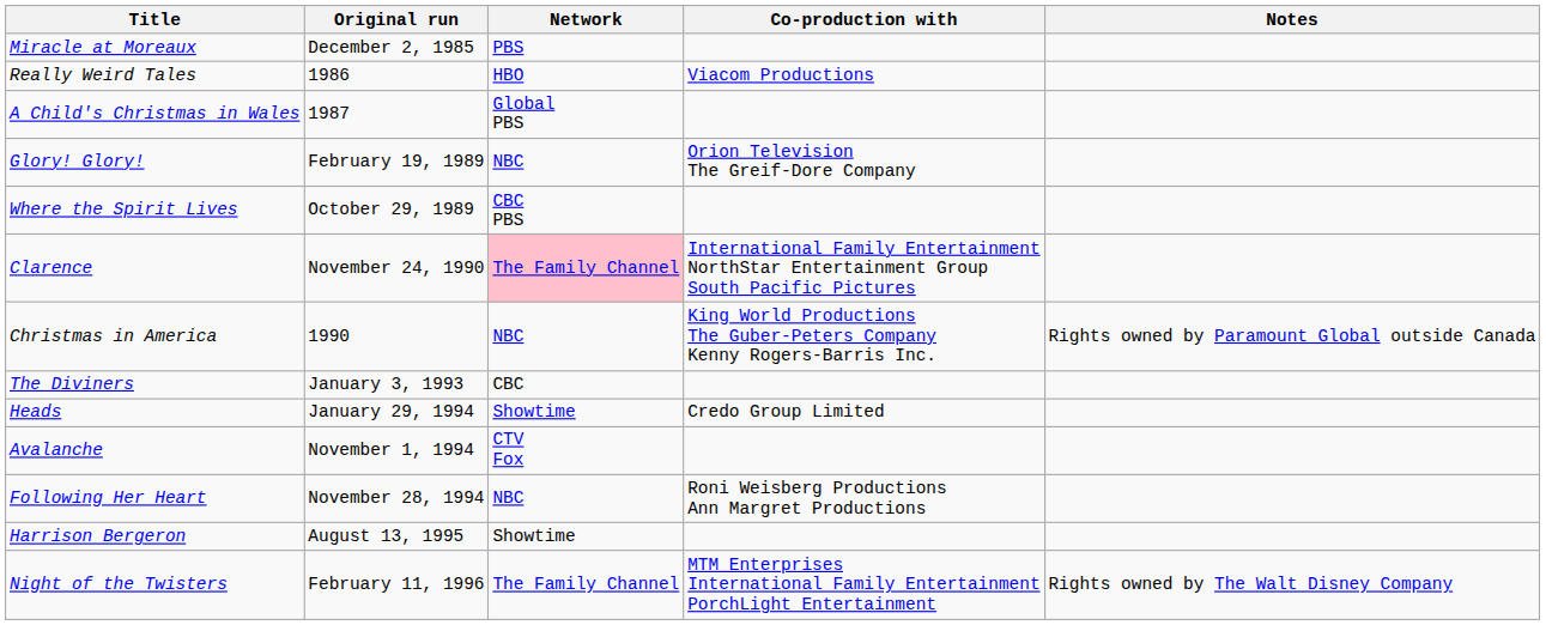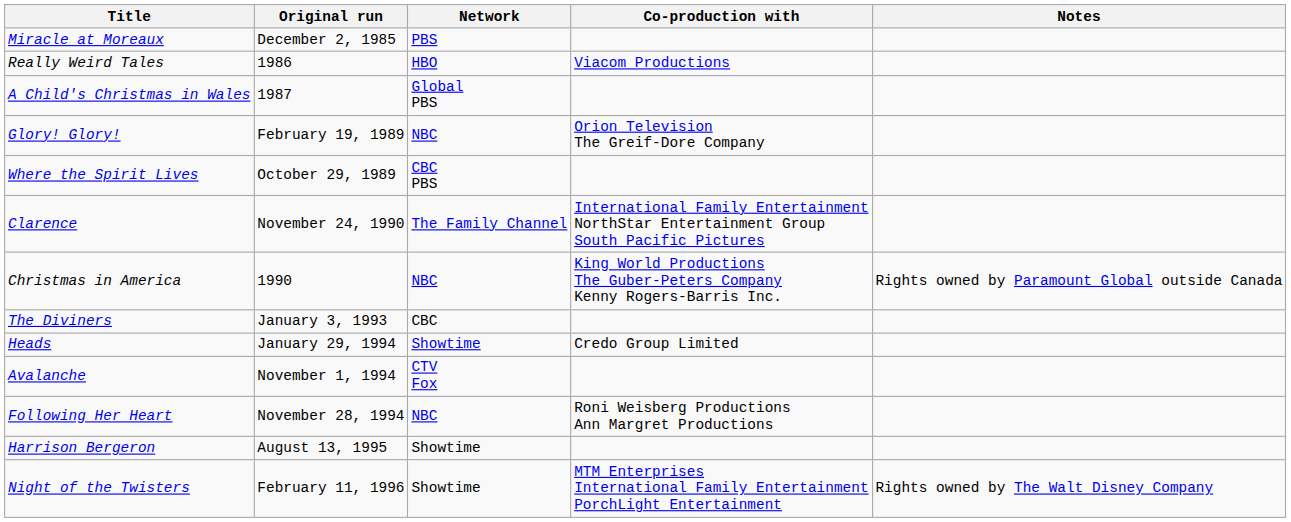 <table class="wikitable sortable">
 <tr>
 <th>Title</th>
 <th>Original run</th>
 <th>Network</th>
 <th>Co-production with</th>
 <th>Notes</th>
 </tr>
 <tr>
 <td><em><a href='#'>Miracle at Moreaux</a></em></td>
 <td>December 2, 1985</td>
 <td><a href='#'>PBS</a></td>
 <td></td>
 <td></td>
 </tr>
 <tr>
 <td><em>Really Weird Tales</em></td>
 <td>1986</td>
 <td><a href='#'>HBO</a></td>
 <td><a href='#'>Viacom Productions</a></td>
 <td></td>
 </tr>
 <tr>
 <td><em><a href='#'>A Child's Christmas in Wales</a></em></td>
 <td>1987</td>
 <td><a href='#'>Global</a><br>PBS</td>
 <td></td>
 <td></td>
 </tr>
 <tr>
 <td><em><a href='#'>Glory! Glory!</a></em></td>
 <td>February 19, 1989</td>
 <td><a href='#'>NBC</a></td>
 <td><a href='#'>Orion Television</a><br>The Greif-Dore Company</td>
 <td></td>
 </tr>
 <tr>
 <td><em><a href='#'>Where the Spirit Lives</a></em></td>
 <td>October 29, 1989</td>
 <td><a href='#'>CBC</a><br>PBS</td>
 <td></td>
 <td></td>
 </tr>
 <tr>
 <td><em><a href='#'>Clarence</a></em></td>
 <td>November 24, 1990</td>
-<td style="background: pink;"><a href='#'>The Family Channel</a></td>
+<td><a href='#'>The Family Channel</a></td>
 <td><a href='#'>International Family Entertainment</a><br>NorthStar Entertainment Group<br><a href='#'>South Pacific Pictures</a></td>
 <td></td>
 </tr>
 <tr>
 <td><em>Christmas in America</em></td>
 <td>1990</td>
 <td><a href='#'>NBC</a></td>
 <td><a href='#'>King World Productions</a><br><a href='#'>The Guber-Peters Company</a><br>Kenny Rogers-Barris Inc.</td>
 <td>Rights owned by <a href='#'>Paramount Global</a> outside Canada</td>
 </tr>
 <tr>
 <td><em><a href='#'>The Diviners</a></em></td>
 <td>January 3, 1993</td>
 <td>CBC</td>
 <td></td>
 <td></td>
 </tr>
 <tr>
 <td><em><a href='#'>Heads</a></em></td>
 <td>January 29, 1994</td>
 <td><a href='#'>Showtime</a></td>
 <td>Credo Group Limited</td>
 <td></td>
 </tr>
 <tr>
 <td><em><a href='#'>Avalanche</a></em></td>
 <td>November 1, 1994</td>
 <td><a href='#'>CTV</a><br><a href='#'>Fox</a></td>
 <td></td>
 <td></td>
 </tr>
 <tr>
 <td><em><a href='#'>Following Her Heart</a></em></td>
 <td>November 28, 1994</td>
 <td><a href='#'>NBC</a></td>
 <td>Roni Weisberg Productions<br>Ann Margret Productions</td>
 <td></td>
 </tr>
 <tr>
 <td><em><a href='#'>Harrison Bergeron</a></em></td>
 <td>August 13, 1995</td>
 <td>Showtime</td>
 <td></td>
 <td></td>
 </tr>
 <tr>
 <td><em><a href='#'>Night of the Twisters</a></em></td>
 <td>February 11, 1996</td>
-<td><a href='#'>The Family Channel</a></td>
+<td>Showtime</td>
 <td><a href='#'>MTM Enterprises</a><br><a href='#'>International Family Entertainment</a><br><a href='#'>PorchLight Entertainment</a></td>
 <td>Rights owned by <a href='#'>The Walt Disney Company</a></td>
 </tr>
 </table>
